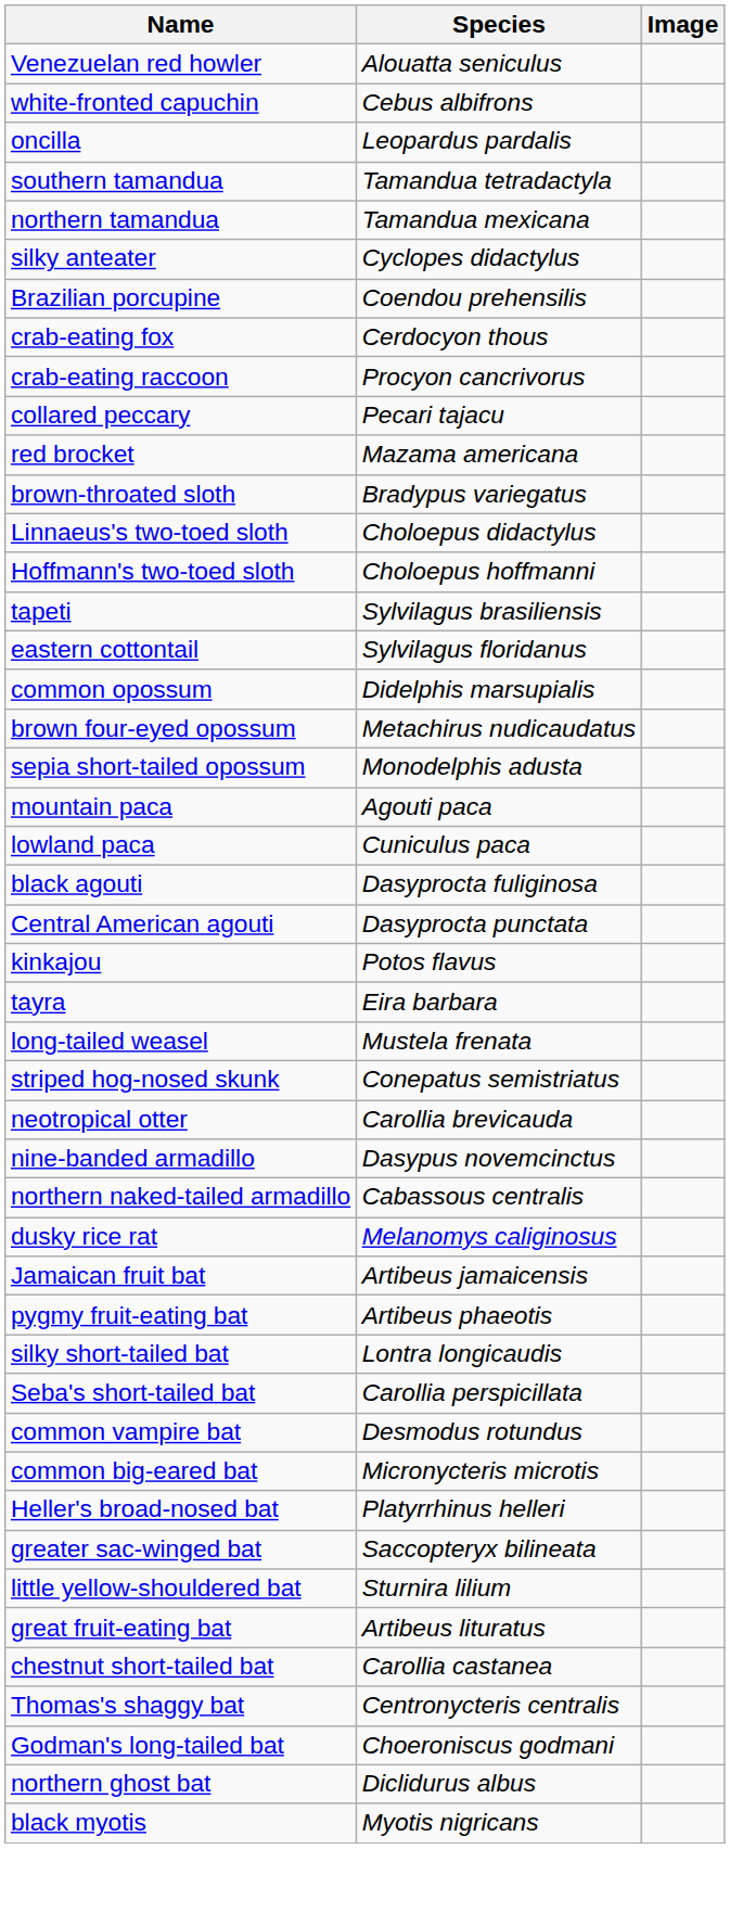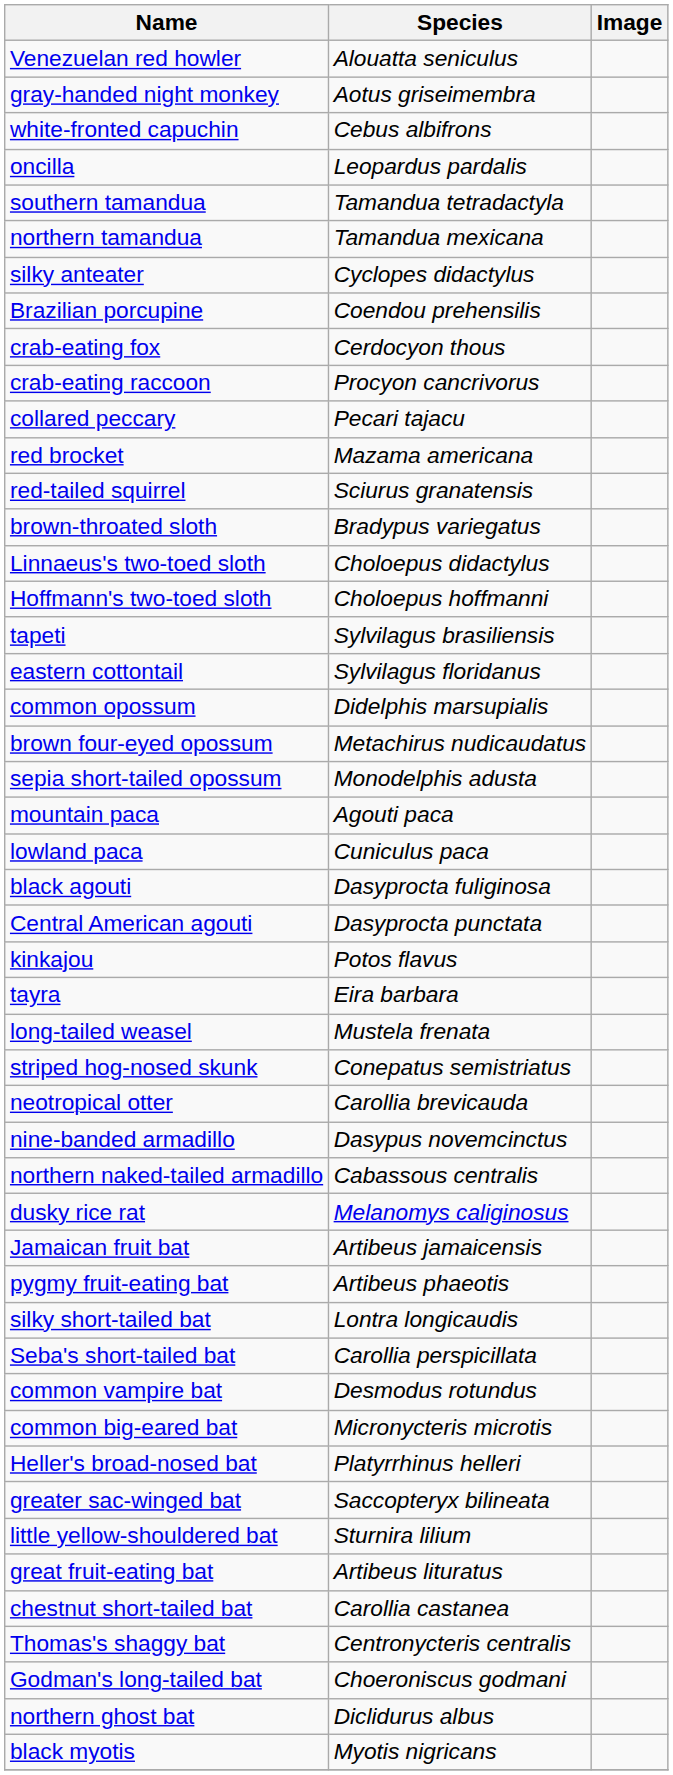 <table class="wikitable sortable mw-collapsible mw-collapsed">
 <tr>
 <th>Name</th>
 <th>Species</th>
 <th>Image</th>
 </tr>
 <tr>
 <td><a href='#'>Venezuelan red howler</a></td>
 <td><em>Alouatta seniculus</em></td>
+<td></td>
+</tr>
+<tr>
+<td><a href='#'>gray-handed night monkey</a></td>
+<td><em>Aotus griseimembra</em></td>
 <td></td>
 </tr>
 <tr>
 <td><a href='#'>white-fronted capuchin</a></td>
 <td><em>Cebus albifrons</em></td>
 <td></td>
 </tr>
 <tr>
 <td><a href='#'>oncilla</a></td>
 <td><em>Leopardus pardalis</em></td>
 <td></td>
 </tr>
 <tr>
 <td><a href='#'>southern tamandua</a></td>
 <td><em>Tamandua tetradactyla</em></td>
 <td></td>
 </tr>
 <tr>
 <td><a href='#'>northern tamandua</a></td>
 <td><em>Tamandua mexicana</em></td>
 <td></td>
 </tr>
 <tr>
 <td><a href='#'>silky anteater</a></td>
 <td><em>Cyclopes didactylus</em></td>
 <td></td>
 </tr>
 <tr>
 <td><a href='#'>Brazilian porcupine</a></td>
 <td><em>Coendou prehensilis</em></td>
 <td></td>
 </tr>
 <tr>
 <td><a href='#'>crab-eating fox</a></td>
 <td><em>Cerdocyon thous</em></td>
 <td></td>
 </tr>
 <tr>
 <td><a href='#'>crab-eating raccoon</a></td>
 <td><em>Procyon cancrivorus</em></td>
 <td></td>
 </tr>
 <tr>
 <td><a href='#'>collared peccary</a></td>
 <td><em>Pecari tajacu</em></td>
 <td></td>
 </tr>
 <tr>
 <td><a href='#'>red brocket</a></td>
 <td><em>Mazama americana</em></td>
+<td></td>
+</tr>
+<tr>
+<td><a href='#'>red-tailed squirrel</a></td>
+<td><em>Sciurus granatensis</em></td>
 <td></td>
 </tr>
 <tr>
 <td><a href='#'>brown-throated sloth</a></td>
 <td><em>Bradypus variegatus</em></td>
 <td></td>
 </tr>
 <tr>
 <td><a href='#'>Linnaeus's two-toed sloth</a></td>
 <td><em>Choloepus didactylus</em></td>
 <td></td>
 </tr>
 <tr>
 <td><a href='#'>Hoffmann's two-toed sloth</a></td>
 <td><em>Choloepus hoffmanni</em></td>
 <td></td>
 </tr>
 <tr>
 <td><a href='#'>tapeti</a></td>
 <td><em>Sylvilagus brasiliensis</em></td>
 <td></td>
 </tr>
 <tr>
 <td><a href='#'>eastern cottontail</a></td>
 <td><em>Sylvilagus floridanus</em></td>
 <td></td>
 </tr>
 <tr>
 <td><a href='#'>common opossum</a></td>
 <td><em>Didelphis marsupialis</em></td>
 <td></td>
 </tr>
 <tr>
 <td><a href='#'>brown four-eyed opossum</a></td>
 <td><em>Metachirus nudicaudatus</em></td>
 <td></td>
 </tr>
 <tr>
 <td><a href='#'>sepia short-tailed opossum</a></td>
 <td><em>Monodelphis adusta</em></td>
 <td></td>
 </tr>
 <tr>
 <td><a href='#'>mountain paca</a></td>
 <td><em>Agouti paca</em></td>
 <td></td>
 </tr>
 <tr>
 <td><a href='#'>lowland paca</a></td>
 <td><em>Cuniculus paca</em></td>
 <td></td>
 </tr>
 <tr>
 <td><a href='#'>black agouti</a></td>
 <td><em>Dasyprocta fuliginosa</em></td>
 <td></td>
 </tr>
 <tr>
 <td><a href='#'>Central American agouti</a></td>
 <td><em>Dasyprocta punctata</em></td>
 <td></td>
 </tr>
 <tr>
 <td><a href='#'>kinkajou</a></td>
 <td><em>Potos flavus</em></td>
 <td></td>
 </tr>
 <tr>
 <td><a href='#'>tayra</a></td>
 <td><em>Eira barbara</em></td>
 <td></td>
 </tr>
 <tr>
 <td><a href='#'>long-tailed weasel</a></td>
 <td><em>Mustela frenata</em></td>
 <td></td>
 </tr>
 <tr>
 <td><a href='#'>striped hog-nosed skunk</a></td>
 <td><em>Conepatus semistriatus</em></td>
 <td></td>
 </tr>
 <tr>
 <td><a href='#'>neotropical otter</a></td>
 <td><em>Carollia brevicauda</em></td>
 <td></td>
 </tr>
 <tr>
 <td><a href='#'>nine-banded armadillo</a></td>
 <td><em>Dasypus novemcinctus</em></td>
 <td></td>
 </tr>
 <tr>
 <td><a href='#'>northern naked-tailed armadillo</a></td>
 <td><em>Cabassous centralis</em></td>
 <td></td>
 </tr>
 <tr>
 <td><a href='#'>dusky rice rat</a></td>
 <td><em><a href='#'>Melanomys caliginosus</a></em></td>
 <td></td>
 </tr>
 <tr>
 <td><a href='#'>Jamaican fruit bat</a></td>
 <td><em>Artibeus jamaicensis</em></td>
 <td></td>
 </tr>
 <tr>
 <td><a href='#'>pygmy fruit-eating bat</a></td>
 <td><em>Artibeus phaeotis</em></td>
 <td></td>
 </tr>
 <tr>
 <td><a href='#'>silky short-tailed bat</a></td>
 <td><em>Lontra longicaudis</em></td>
 <td></td>
 </tr>
 <tr>
 <td><a href='#'>Seba's short-tailed bat</a></td>
 <td><em>Carollia perspicillata</em></td>
 <td></td>
 </tr>
 <tr>
 <td><a href='#'>common vampire bat</a></td>
 <td><em>Desmodus rotundus</em></td>
 <td></td>
 </tr>
 <tr>
 <td><a href='#'>common big-eared bat</a></td>
 <td><em>Micronycteris microtis</em></td>
 <td></td>
 </tr>
 <tr>
 <td><a href='#'>Heller's broad-nosed bat</a></td>
 <td><em>Platyrrhinus helleri</em></td>
 <td></td>
 </tr>
 <tr>
 <td><a href='#'>greater sac-winged bat</a></td>
 <td><em>Saccopteryx bilineata</em></td>
 <td></td>
 </tr>
 <tr>
 <td><a href='#'>little yellow-shouldered bat</a></td>
 <td><em>Sturnira lilium</em></td>
 <td></td>
 </tr>
 <tr>
 <td><a href='#'>great fruit-eating bat</a></td>
 <td><em>Artibeus lituratus</em></td>
 <td></td>
 </tr>
 <tr>
 <td><a href='#'>chestnut short-tailed bat</a></td>
 <td><em>Carollia castanea</em></td>
 <td></td>
 </tr>
 <tr>
 <td><a href='#'>Thomas's shaggy bat</a></td>
 <td><em>Centronycteris centralis</em></td>
 <td></td>
 </tr>
 <tr>
 <td><a href='#'>Godman's long-tailed bat</a></td>
 <td><em>Choeroniscus godmani</em></td>
 <td></td>
 </tr>
 <tr>
 <td><a href='#'>northern ghost bat</a></td>
 <td><em>Diclidurus albus</em></td>
 <td></td>
 </tr>
 <tr>
 <td><a href='#'>black myotis</a></td>
 <td><em>Myotis nigricans</em></td>
 <td></td>
 </tr>
 <tr>
 </tr>
 </table>
